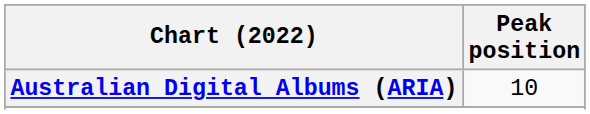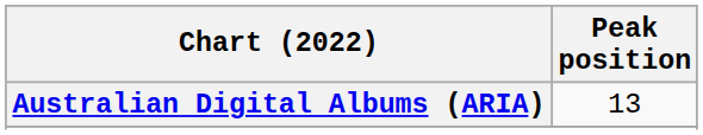 <table class="wikitable sortable plainrowheaders" style="text-align:center">
 <tr>
 <th scope="col">Chart (2022)</th>
 <th scope="col">Peak<br>position</th>
 </tr>
 <tr>
 <th scope="row"><a href='#'>Australian Digital Albums</a> (<a href='#'>ARIA</a>)</th>
-<td>10</td>
+<td>13</td>
 </tr>
 <tr>
 </tr>
 <tr>
 </tr>
 <tr>
 </tr>
 <tr>
 </tr>
 <tr>
 </tr>
 <tr>
 </tr>
 <tr>
 </tr>
 <tr>
 </tr>
 <tr>
 </tr>
 <tr>
 </tr>
 </table>
